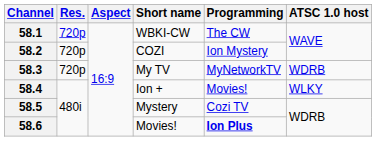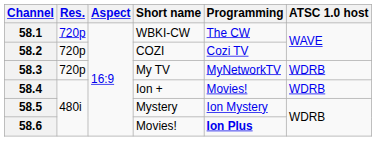 <table class="wikitable">
 <tr>
 <th scope = "col"><a href='#'>Channel</a></th>
 <th scope = "col"><a href='#'>Res.</a></th>
 <th scope = "col"><a href='#'>Aspect</a></th>
 <th scope = "col">Short name</th>
 <th scope = "col">Programming</th>
 <th scope = "col">ATSC 1.0 host</th>
 </tr>
 <tr>
 <th scope = "row">58.1</th>
 <td><a href='#'>720p</a></td>
 <td rowspan="6"><a href='#'>16:9</a></td>
 <td>WBKI-CW</td>
 <td><a href='#'>The CW</a></td>
 <td rowspan=2><a href='#'>WAVE</a></td>
 </tr>
 <tr>
 <th scope = "row">58.2</th>
 <td>720p</td>
 <td>COZI</td>
-<td><a href='#'>Ion Mystery</a></td>
+<td><a href='#'>Cozi TV</a></td>
 </tr>
 <tr>
 <th scope = "row">58.3</th>
 <td>720p</td>
 <td>My TV</td>
 <td><a href='#'>MyNetworkTV</a></td>
 <td><a href='#'>WDRB</a></td>
 </tr>
 <tr>
 <th scope = "row">58.4</th>
 <td rowspan="3">480i</td>
 <td>Ion +</td>
 <td><a href='#'>Movies!</a></td>
-<td><a href='#'>WLKY</a></td>
+<td><a href='#'>WDRB</a></td>
 </tr>
 <tr>
 <th scope = "row">58.5</th>
 <td>Mystery</td>
-<td><a href='#'>Cozi TV</a></td>
+<td><a href='#'>Ion Mystery</a></td>
 <td rowspan=2>WDRB</td>
 </tr>
 <tr>
 <th scope = "row">58.6</th>
 <td>Movies!</td>
 <td><strong><a href='#'>Ion Plus</a></strong></td>
 </tr>
 </table>
